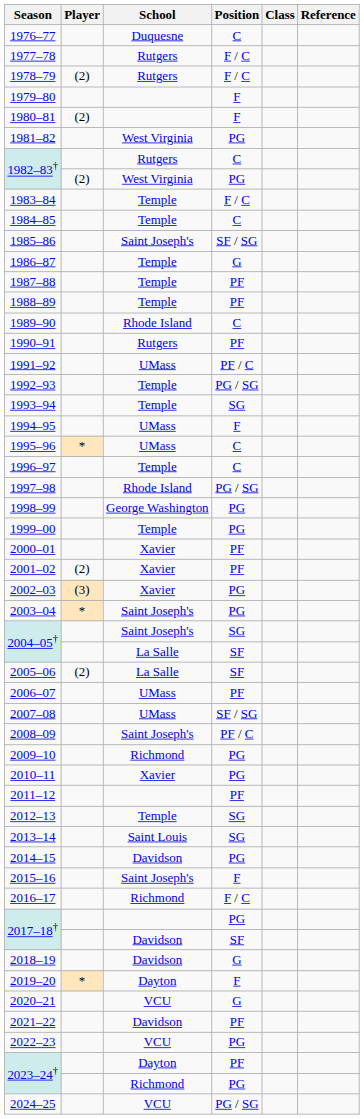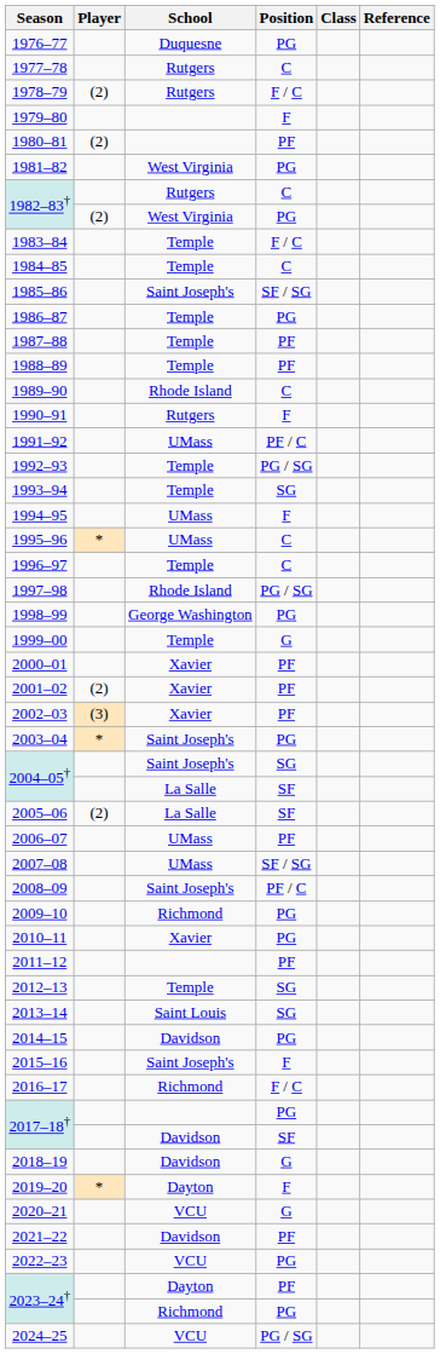 <table class="wikitable sortable" style="text-align:center;">
 <tr>
 <th>Season</th>
 <th>Player</th>
 <th>School</th>
 <th>Position</th>
 <th>Class</th>
 <th class="unsortable">Reference</th>
 </tr>
 <tr>
 <td><a href='#'>1976–77</a></td>
 <td></td>
 <td><a href='#'>Duquesne</a></td>
-<td><a href='#'>C</a></td>
+<td><a href='#'>PG</a></td>
 <td></td>
 <td></td>
 </tr>
 <tr>
 <td><a href='#'>1977–78</a></td>
 <td></td>
 <td><a href='#'>Rutgers</a></td>
-<td><a href='#'>F</a> / <a href='#'>C</a></td>
+<td><a href='#'>C</a></td>
 <td></td>
 <td></td>
 </tr>
 <tr>
 <td><a href='#'>1978–79</a></td>
 <td> (2)</td>
 <td><a href='#'>Rutgers</a></td>
 <td><a href='#'>F</a> / <a href='#'>C</a></td>
 <td></td>
 <td></td>
 </tr>
 <tr>
 <td><a href='#'>1979–80</a></td>
 <td></td>
 <td></td>
 <td><a href='#'>F</a></td>
 <td></td>
 <td></td>
 </tr>
 <tr>
 <td><a href='#'>1980–81</a></td>
 <td> (2)</td>
 <td></td>
-<td><a href='#'>F</a></td>
+<td><a href='#'>PF</a></td>
 <td></td>
 <td></td>
 </tr>
 <tr>
 <td><a href='#'>1981–82</a></td>
 <td></td>
 <td><a href='#'>West Virginia</a></td>
 <td><a href='#'>PG</a></td>
 <td></td>
 <td></td>
 </tr>
 <tr>
 <td style="background-color:#CFECEC;" rowspan=2><a href='#'>1982–83</a><sup>†</sup></td>
 <td></td>
 <td><a href='#'>Rutgers</a></td>
 <td><a href='#'>C</a></td>
 <td></td>
 <td></td>
 </tr>
 <tr>
 <td> (2)</td>
 <td><a href='#'>West Virginia</a></td>
 <td><a href='#'>PG</a></td>
 <td></td>
 <td></td>
 </tr>
 <tr>
 <td><a href='#'>1983–84</a></td>
 <td></td>
 <td><a href='#'>Temple</a></td>
 <td><a href='#'>F</a> / <a href='#'>C</a></td>
 <td></td>
 <td></td>
 </tr>
 <tr>
 <td><a href='#'>1984–85</a></td>
 <td></td>
 <td><a href='#'>Temple</a></td>
 <td><a href='#'>C</a></td>
 <td></td>
 <td></td>
 </tr>
 <tr>
 <td><a href='#'>1985–86</a></td>
 <td></td>
 <td><a href='#'>Saint Joseph's</a></td>
 <td><a href='#'>SF</a> / <a href='#'>SG</a></td>
 <td></td>
 <td></td>
 </tr>
 <tr>
 <td><a href='#'>1986–87</a></td>
 <td></td>
 <td><a href='#'>Temple</a></td>
-<td><a href='#'>G</a></td>
+<td><a href='#'>PG</a></td>
 <td></td>
 <td></td>
 </tr>
 <tr>
 <td><a href='#'>1987–88</a></td>
 <td></td>
 <td><a href='#'>Temple</a></td>
 <td><a href='#'>PF</a></td>
 <td></td>
 <td></td>
 </tr>
 <tr>
 <td><a href='#'>1988–89</a></td>
 <td></td>
 <td><a href='#'>Temple</a></td>
 <td><a href='#'>PF</a></td>
 <td></td>
 <td></td>
 </tr>
 <tr>
 <td><a href='#'>1989–90</a></td>
 <td></td>
 <td><a href='#'>Rhode Island</a></td>
 <td><a href='#'>C</a></td>
 <td></td>
 <td></td>
 </tr>
 <tr>
 <td><a href='#'>1990–91</a></td>
 <td></td>
 <td><a href='#'>Rutgers</a></td>
-<td><a href='#'>PF</a></td>
+<td><a href='#'>F</a></td>
 <td></td>
 <td></td>
 </tr>
 <tr>
 <td><a href='#'>1991–92</a></td>
 <td></td>
 <td><a href='#'>UMass</a></td>
 <td><a href='#'>PF</a> / <a href='#'>C</a></td>
 <td></td>
 <td></td>
 </tr>
 <tr>
 <td><a href='#'>1992–93</a></td>
 <td></td>
 <td><a href='#'>Temple</a></td>
 <td><a href='#'>PG</a> / <a href='#'>SG</a></td>
 <td></td>
 <td></td>
 </tr>
 <tr>
 <td><a href='#'>1993–94</a></td>
 <td></td>
 <td><a href='#'>Temple</a></td>
 <td><a href='#'>SG</a></td>
 <td></td>
 <td></td>
 </tr>
 <tr>
 <td><a href='#'>1994–95</a></td>
 <td></td>
 <td><a href='#'>UMass</a></td>
 <td><a href='#'>F</a></td>
 <td></td>
 <td></td>
 </tr>
 <tr>
 <td><a href='#'>1995–96</a></td>
 <td style="background-color:#FFE6BD">*</td>
 <td><a href='#'>UMass</a></td>
 <td><a href='#'>C</a></td>
 <td></td>
 <td></td>
 </tr>
 <tr>
 <td><a href='#'>1996–97</a></td>
 <td></td>
 <td><a href='#'>Temple</a></td>
 <td><a href='#'>C</a></td>
 <td></td>
 <td></td>
 </tr>
 <tr>
 <td><a href='#'>1997–98</a></td>
 <td></td>
 <td><a href='#'>Rhode Island</a></td>
 <td><a href='#'>PG</a> / <a href='#'>SG</a></td>
 <td></td>
 <td></td>
 </tr>
 <tr>
 <td><a href='#'>1998–99</a></td>
 <td></td>
 <td><a href='#'>George Washington</a></td>
 <td><a href='#'>PG</a></td>
 <td></td>
 <td></td>
 </tr>
 <tr>
 <td><a href='#'>1999–00</a></td>
 <td></td>
 <td><a href='#'>Temple</a></td>
-<td><a href='#'>PG</a></td>
+<td><a href='#'>G</a></td>
 <td></td>
 <td></td>
 </tr>
 <tr>
 <td><a href='#'>2000–01</a></td>
 <td></td>
 <td><a href='#'>Xavier</a></td>
 <td><a href='#'>PF</a></td>
 <td></td>
 <td></td>
 </tr>
 <tr>
 <td><a href='#'>2001–02</a></td>
 <td> (2)</td>
 <td><a href='#'>Xavier</a></td>
 <td><a href='#'>PF</a></td>
 <td></td>
 <td></td>
 </tr>
 <tr>
 <td><a href='#'>2002–03</a></td>
 <td style="background-color:#FFE6BD"> (3)</td>
 <td><a href='#'>Xavier</a></td>
-<td><a href='#'>PG</a></td>
+<td><a href='#'>PF</a></td>
 <td></td>
 <td></td>
 </tr>
 <tr>
 <td><a href='#'>2003–04</a></td>
 <td style="background-color:#FFE6BD">*</td>
 <td><a href='#'>Saint Joseph's</a></td>
 <td><a href='#'>PG</a></td>
 <td></td>
 <td></td>
 </tr>
 <tr>
 <td style="background-color:#CFECEC;" rowspan=2><a href='#'>2004–05</a><sup>†</sup></td>
 <td></td>
 <td><a href='#'>Saint Joseph's</a></td>
 <td><a href='#'>SG</a></td>
 <td></td>
 <td></td>
 </tr>
 <tr>
 <td></td>
 <td><a href='#'>La Salle</a></td>
 <td><a href='#'>SF</a></td>
 <td></td>
 <td></td>
 </tr>
 <tr>
 <td><a href='#'>2005–06</a></td>
 <td> (2)</td>
 <td><a href='#'>La Salle</a></td>
 <td><a href='#'>SF</a></td>
 <td></td>
 <td></td>
 </tr>
 <tr>
 <td><a href='#'>2006–07</a></td>
 <td></td>
 <td><a href='#'>UMass</a></td>
 <td><a href='#'>PF</a></td>
 <td></td>
 <td></td>
 </tr>
 <tr>
 <td><a href='#'>2007–08</a></td>
 <td></td>
 <td><a href='#'>UMass</a></td>
 <td><a href='#'>SF</a> / <a href='#'>SG</a></td>
 <td></td>
 <td></td>
 </tr>
 <tr>
 <td><a href='#'>2008–09</a></td>
 <td></td>
 <td><a href='#'>Saint Joseph's</a></td>
 <td><a href='#'>PF</a> / <a href='#'>C</a></td>
 <td></td>
 <td></td>
 </tr>
 <tr>
 <td><a href='#'>2009–10</a></td>
 <td></td>
 <td><a href='#'>Richmond</a></td>
 <td><a href='#'>PG</a></td>
 <td></td>
 <td></td>
 </tr>
 <tr>
 <td><a href='#'>2010–11</a></td>
 <td></td>
 <td><a href='#'>Xavier</a></td>
 <td><a href='#'>PG</a></td>
 <td></td>
 <td></td>
 </tr>
 <tr>
 <td><a href='#'>2011–12</a></td>
 <td></td>
 <td></td>
 <td><a href='#'>PF</a></td>
 <td></td>
 <td></td>
 </tr>
 <tr>
 <td><a href='#'>2012–13</a></td>
 <td></td>
 <td><a href='#'>Temple</a></td>
 <td><a href='#'>SG</a></td>
 <td></td>
 <td></td>
 </tr>
 <tr>
 <td><a href='#'>2013–14</a></td>
 <td></td>
 <td><a href='#'>Saint Louis</a></td>
 <td><a href='#'>SG</a></td>
 <td></td>
 <td></td>
 </tr>
 <tr>
 <td><a href='#'>2014–15</a></td>
 <td></td>
 <td><a href='#'>Davidson</a></td>
 <td><a href='#'>PG</a></td>
 <td></td>
 <td></td>
 </tr>
 <tr>
 <td><a href='#'>2015–16</a></td>
 <td></td>
 <td><a href='#'>Saint Joseph's</a></td>
 <td><a href='#'>F</a></td>
 <td></td>
 <td></td>
 </tr>
 <tr>
 <td><a href='#'>2016–17</a></td>
 <td></td>
 <td><a href='#'>Richmond</a></td>
 <td><a href='#'>F</a> / <a href='#'>C</a></td>
 <td></td>
 <td></td>
 </tr>
 <tr>
 <td style="background-color:#CFECEC;" rowspan=2><a href='#'>2017–18</a><sup>†</sup></td>
 <td></td>
 <td></td>
 <td><a href='#'>PG</a></td>
 <td></td>
 <td></td>
 </tr>
 <tr>
 <td></td>
 <td><a href='#'>Davidson</a></td>
 <td><a href='#'>SF</a></td>
 <td></td>
 <td></td>
 </tr>
 <tr>
 <td><a href='#'>2018–19</a></td>
 <td></td>
 <td><a href='#'>Davidson</a></td>
 <td><a href='#'>G</a></td>
 <td></td>
 <td></td>
 </tr>
 <tr>
 <td><a href='#'>2019–20</a></td>
 <td style="background-color:#FFE6BD">*</td>
 <td><a href='#'>Dayton</a></td>
 <td><a href='#'>F</a></td>
 <td></td>
 <td></td>
 </tr>
 <tr>
 <td><a href='#'>2020–21</a></td>
 <td></td>
 <td><a href='#'>VCU</a></td>
 <td><a href='#'>G</a></td>
 <td></td>
 <td></td>
 </tr>
 <tr>
 <td><a href='#'>2021–22</a></td>
 <td></td>
 <td><a href='#'>Davidson</a></td>
 <td><a href='#'>PF</a></td>
 <td></td>
 <td></td>
 </tr>
 <tr>
 <td><a href='#'>2022–23</a></td>
 <td></td>
 <td><a href='#'>VCU</a></td>
 <td><a href='#'>PG</a></td>
 <td></td>
 <td></td>
 </tr>
 <tr>
 <td style="background-color:#CFECEC;" rowspan=2><a href='#'>2023–24</a><sup>†</sup></td>
 <td></td>
 <td><a href='#'>Dayton</a></td>
 <td><a href='#'>PF</a></td>
 <td></td>
 <td></td>
 </tr>
 <tr>
 <td></td>
 <td><a href='#'>Richmond</a></td>
 <td><a href='#'>PG</a></td>
 <td></td>
 <td></td>
 </tr>
 <tr>
 <td><a href='#'>2024–25</a></td>
 <td></td>
 <td><a href='#'>VCU</a></td>
 <td><a href='#'>PG</a> / <a href='#'>SG</a></td>
 <td></td>
 <td></td>
 </tr>
 </table>
